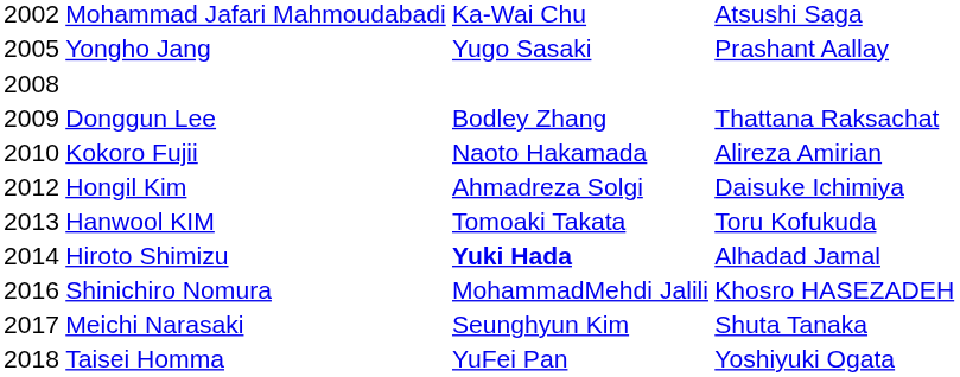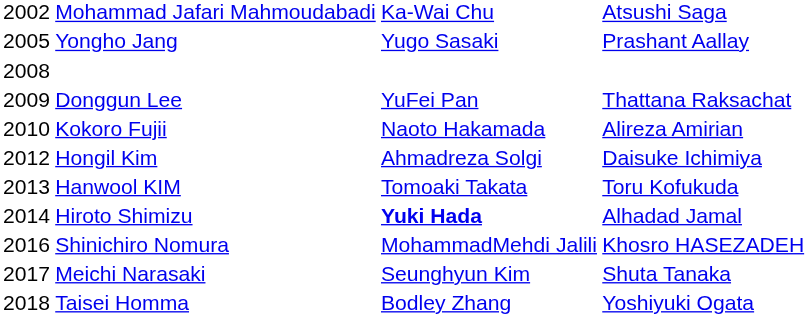 <table>
 <tr>
 <td align="center">2002</td>
 <td> <a href='#'>Mohammad Jafari Mahmoudabadi</a></td>
 <td> <a href='#'>Ka-Wai Chu</a></td>
 <td> <a href='#'>Atsushi Saga</a></td>
 </tr>
 <tr>
 <td align="center">2005</td>
 <td> <a href='#'>Yongho Jang</a></td>
 <td> <a href='#'>Yugo Sasaki</a></td>
 <td> <a href='#'>Prashant Aallay</a></td>
 </tr>
 <tr>
 <td align="center">2008</td>
 <td></td>
 <td></td>
 <td></td>
 </tr>
 <tr>
 <td align="center">2009</td>
 <td> <a href='#'>Donggun Lee</a></td>
-<td> <a href='#'>Bodley Zhang</a></td>
+<td> <a href='#'>YuFei Pan</a></td>
 <td> <a href='#'>Thattana Raksachat</a></td>
 </tr>
 <tr>
 <td align="center">2010</td>
 <td> <a href='#'>Kokoro Fujii</a></td>
 <td> <a href='#'>Naoto Hakamada</a></td>
 <td> <a href='#'>Alireza Amirian</a></td>
 </tr>
 <tr>
 <td align="center">2012</td>
 <td> <a href='#'>Hongil Kim</a></td>
 <td> <a href='#'>Ahmadreza Solgi</a></td>
 <td> <a href='#'>Daisuke Ichimiya</a></td>
 </tr>
 <tr>
 <td align="center">2013</td>
 <td> <a href='#'>Hanwool KIM</a></td>
 <td> <a href='#'>Tomoaki Takata</a></td>
 <td> <a href='#'>Toru Kofukuda</a></td>
 </tr>
 <tr>
 <td align="center">2014</td>
 <td> <a href='#'>Hiroto Shimizu</a></td>
 <td><strong> <a href='#'>Yuki Hada</a></strong></td>
 <td> <a href='#'>Alhadad Jamal</a></td>
 </tr>
 <tr>
 <td align="center">2016</td>
 <td> <a href='#'>Shinichiro Nomura</a></td>
 <td> <a href='#'>MohammadMehdi Jalili</a></td>
 <td> <a href='#'>Khosro HASEZADEH</a></td>
 </tr>
 <tr>
 <td align="center">2017</td>
 <td> <a href='#'>Meichi Narasaki</a></td>
 <td> <a href='#'>Seunghyun Kim</a></td>
 <td> <a href='#'>Shuta Tanaka</a></td>
 </tr>
 <tr>
 <td align="center">2018</td>
 <td> <a href='#'>Taisei Homma</a></td>
-<td> <a href='#'>YuFei Pan</a></td>
+<td> <a href='#'>Bodley Zhang</a></td>
 <td> <a href='#'>Yoshiyuki Ogata</a></td>
 </tr>
 </table>
